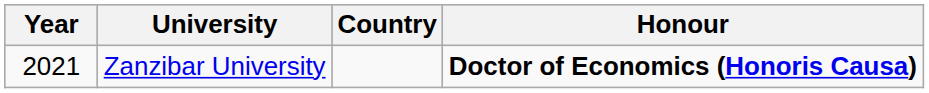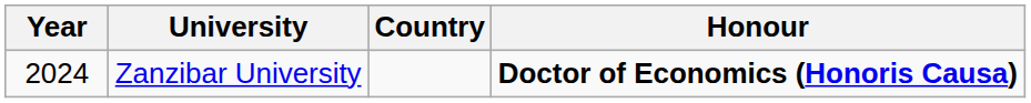 <table class="wikitable">
 <tr>
 <th width="50px">Year</th>
 <th>University</th>
 <th>Country</th>
 <th>Honour</th>
 </tr>
 <tr>
-<td align="center">2021</td>
+<td align="center">2024</td>
 <td><a href='#'>Zanzibar University</a></td>
 <td></td>
 <td><strong>Doctor of Economics (<a href='#'>Honoris Causa</a>)</strong></td>
 </tr>
 </table>
